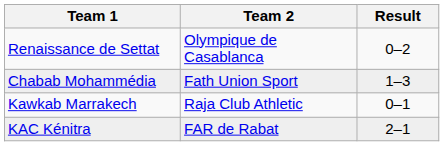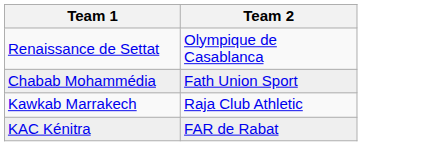 <table class="wikitable">
 <tr>
 <th width="180">Team 1</th>
 <th width="180">Team 2</th>
-<th width="80">Result</th>
 </tr>
 <tr>
 <td><a href='#'>Renaissance de Settat</a></td>
 <td><a href='#'>Olympique de Casablanca</a></td>
-<td align="center">0–2</td>
 </tr>
 <tr style="background:#EFEFEF">
 <td><a href='#'>Chabab Mohammédia</a></td>
 <td><a href='#'>Fath Union Sport</a></td>
-<td align="center">1–3</td>
 </tr>
 <tr>
 <td><a href='#'>Kawkab Marrakech</a></td>
 <td><a href='#'>Raja Club Athletic</a></td>
-<td align="center">0–1</td>
 </tr>
 <tr style="background:#EFEFEF">
 <td><a href='#'>KAC Kénitra</a></td>
 <td><a href='#'>FAR de Rabat</a></td>
-<td align="center">2–1</td>
 </tr>
 </table>
